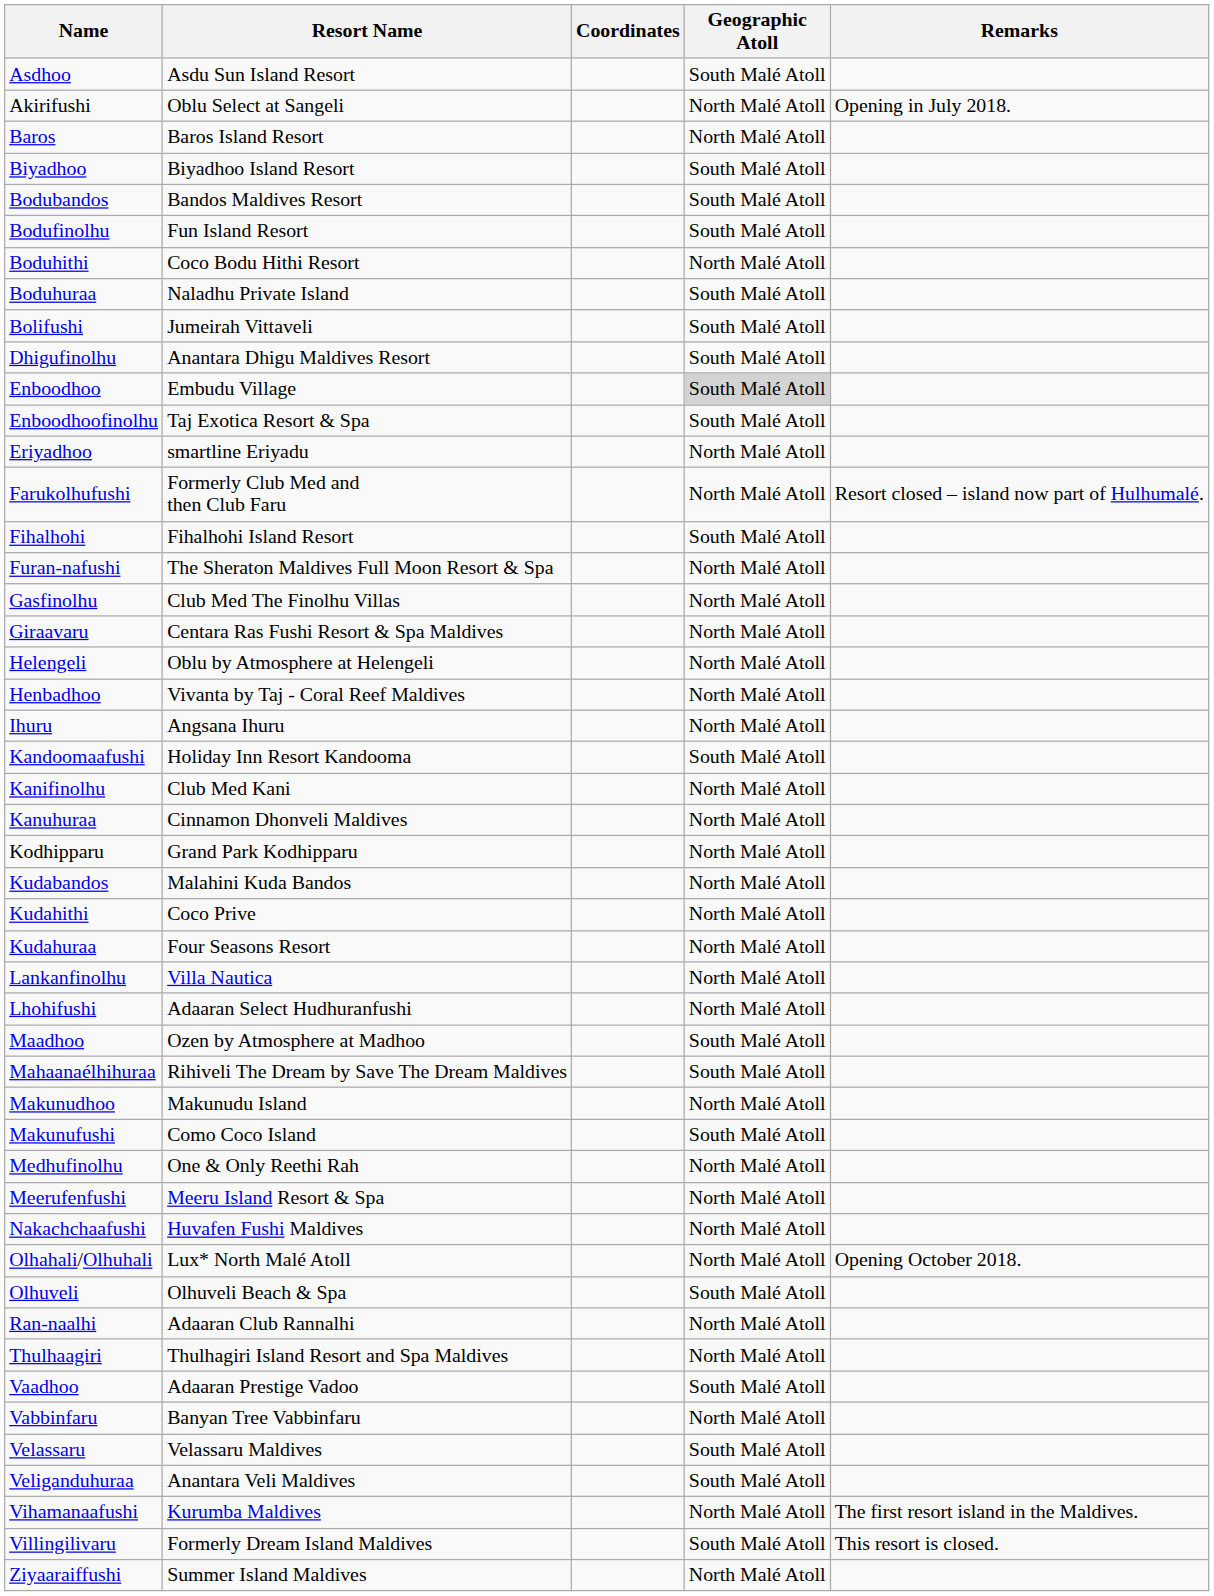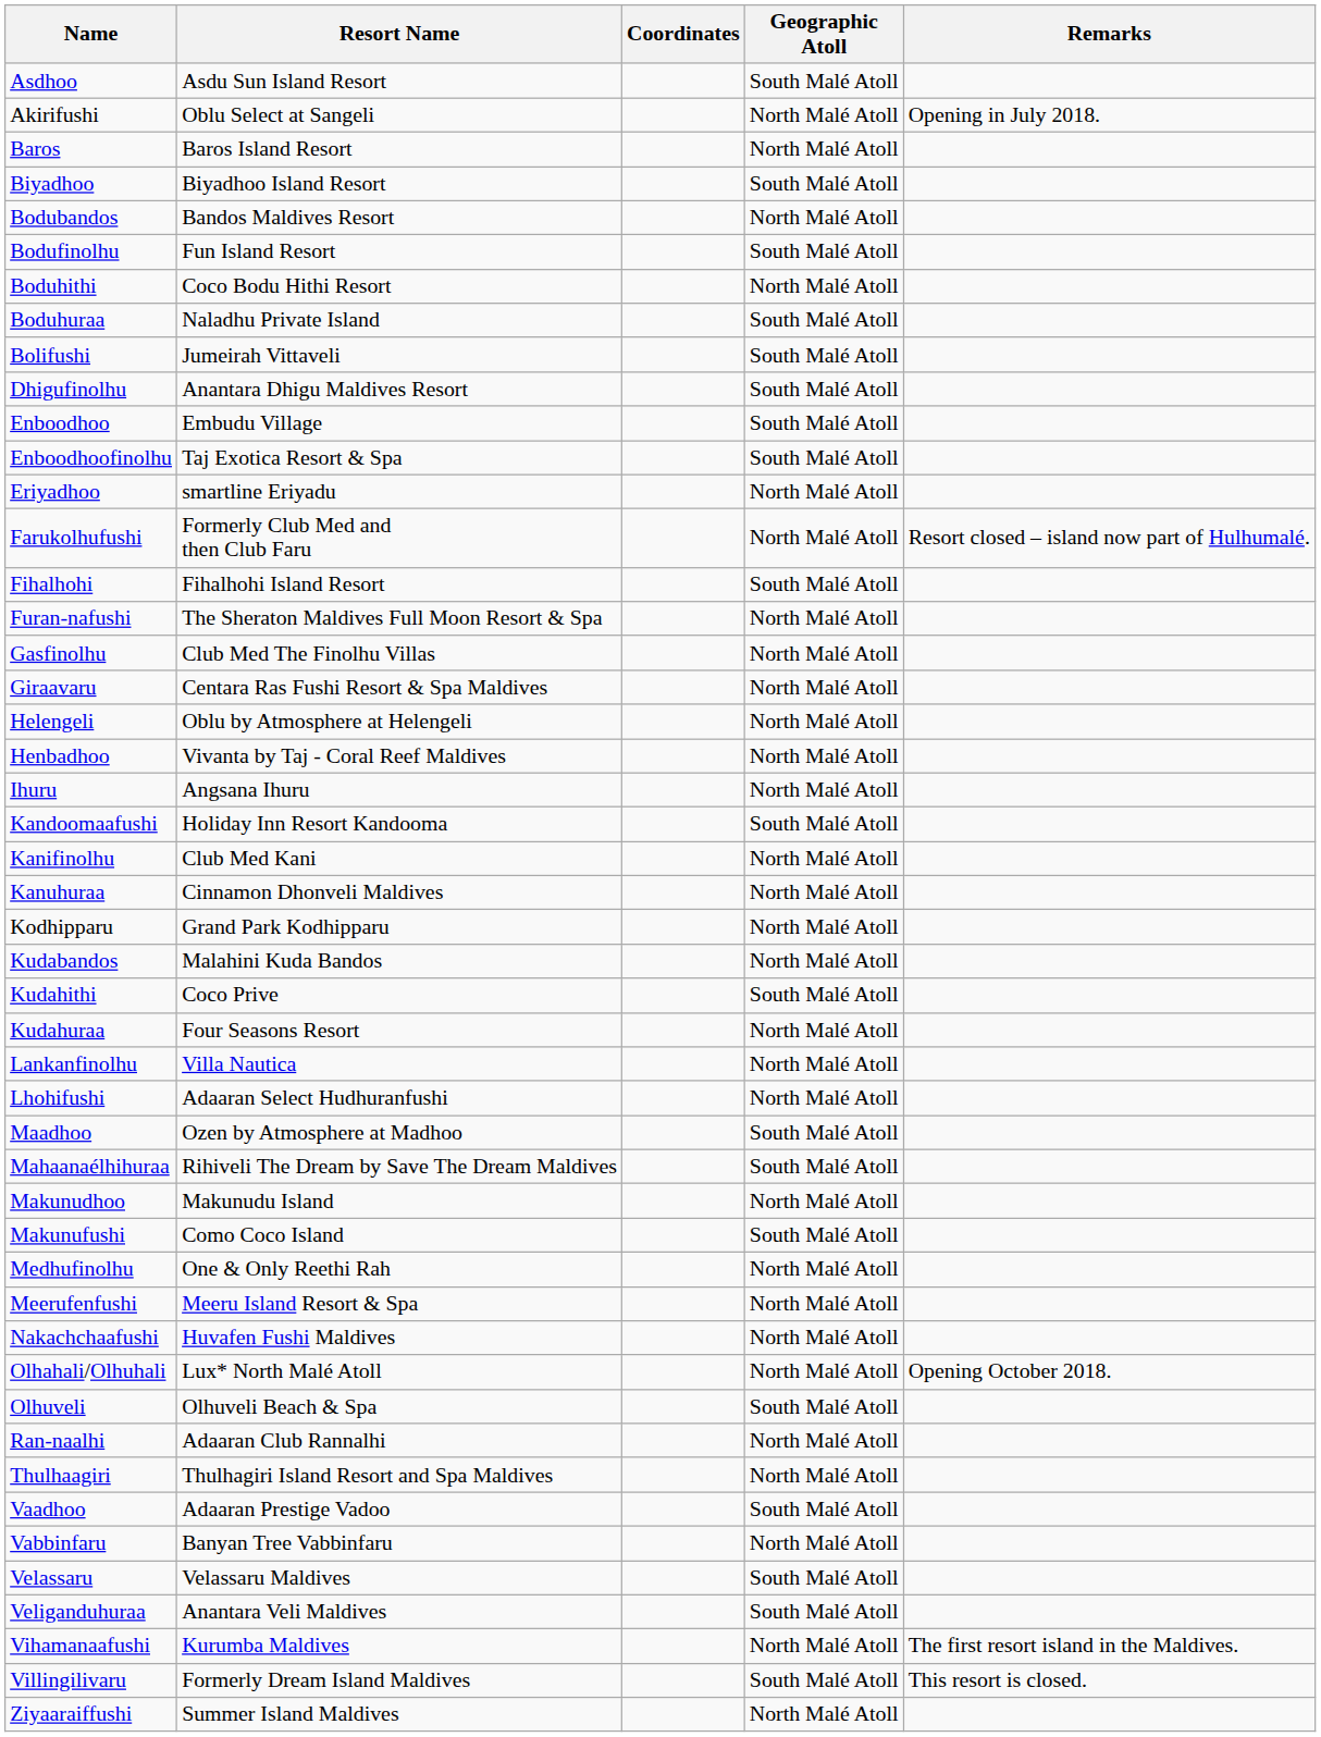 <table class="wikitable sortable">
 <tr>
 <th>Name</th>
 <th>Resort Name</th>
 <th>Coordinates</th>
 <th>Geographic<br>Atoll</th>
 <th>Remarks</th>
 </tr>
 <tr>
 <td><a href='#'>Asdhoo</a></td>
 <td>Asdu Sun Island Resort</td>
 <td></td>
 <td>South Malé Atoll</td>
 <td></td>
 </tr>
 <tr>
 <td>Akirifushi</td>
 <td>Oblu Select at Sangeli</td>
 <td></td>
 <td>North Malé Atoll</td>
 <td>Opening in July 2018.</td>
 </tr>
 <tr>
 <td><a href='#'>Baros</a></td>
 <td>Baros Island Resort</td>
 <td></td>
 <td>North Malé Atoll</td>
 <td></td>
 </tr>
 <tr>
 <td><a href='#'>Biyadhoo</a></td>
 <td>Biyadhoo Island Resort</td>
 <td></td>
 <td>South Malé Atoll</td>
 <td></td>
 </tr>
 <tr>
 <td><a href='#'>Bodubandos</a></td>
 <td>Bandos Maldives Resort</td>
 <td></td>
-<td>South Malé Atoll</td>
+<td>North Malé Atoll</td>
 <td></td>
 </tr>
 <tr>
 <td><a href='#'>Bodufinolhu</a></td>
 <td>Fun Island Resort</td>
 <td></td>
 <td>South Malé Atoll</td>
 <td></td>
 </tr>
 <tr>
 <td><a href='#'>Boduhithi</a></td>
 <td>Coco Bodu Hithi Resort</td>
 <td></td>
 <td>North Malé Atoll</td>
 <td></td>
 </tr>
 <tr>
 <td><a href='#'>Boduhuraa</a></td>
 <td>Naladhu Private Island</td>
 <td></td>
 <td>South Malé Atoll</td>
 <td></td>
 </tr>
 <tr>
 <td><a href='#'>Bolifushi</a></td>
 <td>Jumeirah Vittaveli</td>
 <td></td>
 <td>South Malé Atoll</td>
 <td></td>
 </tr>
 <tr>
 <td><a href='#'>Dhigufinolhu</a></td>
 <td>Anantara Dhigu Maldives Resort</td>
 <td></td>
 <td>South Malé Atoll</td>
 <td></td>
 </tr>
 <tr>
 <td><a href='#'>Enboodhoo</a></td>
 <td>Embudu Village</td>
 <td></td>
-<td style="background: lightgrey;">South Malé Atoll</td>
+<td>South Malé Atoll</td>
 <td></td>
 </tr>
 <tr>
 <td><a href='#'>Enboodhoofinolhu</a></td>
 <td>Taj Exotica Resort & Spa</td>
 <td></td>
 <td>South Malé Atoll</td>
 <td></td>
 </tr>
 <tr>
 <td><a href='#'>Eriyadhoo</a></td>
 <td>smartline Eriyadu</td>
 <td></td>
 <td>North Malé Atoll</td>
 <td></td>
 </tr>
 <tr>
 <td><a href='#'>Farukolhufushi</a></td>
 <td>Formerly Club Med and <br>then Club Faru</td>
 <td></td>
 <td>North Malé Atoll</td>
 <td>Resort closed – island now part of <a href='#'>Hulhumalé</a>.</td>
 </tr>
 <tr>
 <td><a href='#'>Fihalhohi</a></td>
 <td>Fihalhohi Island Resort</td>
 <td></td>
 <td>South Malé Atoll</td>
 <td></td>
 </tr>
 <tr>
 <td><a href='#'>Furan-nafushi</a></td>
 <td>The Sheraton Maldives Full Moon Resort & Spa</td>
 <td></td>
 <td>North Malé Atoll</td>
 <td></td>
 </tr>
 <tr>
 <td><a href='#'>Gasfinolhu</a></td>
 <td>Club Med The Finolhu Villas</td>
 <td></td>
 <td>North Malé Atoll</td>
 <td></td>
 </tr>
 <tr>
 <td><a href='#'>Giraavaru</a></td>
 <td>Centara Ras Fushi Resort & Spa Maldives</td>
 <td></td>
 <td>North Malé Atoll</td>
 <td></td>
 </tr>
 <tr>
 <td><a href='#'>Helengeli</a></td>
 <td>Oblu by Atmosphere at Helengeli</td>
 <td></td>
 <td>North Malé Atoll</td>
 <td></td>
 </tr>
 <tr>
 <td><a href='#'>Henbadhoo</a></td>
 <td>Vivanta by Taj - Coral Reef Maldives</td>
 <td></td>
 <td>North Malé Atoll</td>
 <td></td>
 </tr>
 <tr>
 <td><a href='#'>Ihuru</a></td>
 <td>Angsana Ihuru</td>
 <td></td>
 <td>North Malé Atoll</td>
 <td></td>
 </tr>
 <tr>
 <td><a href='#'>Kandoomaafushi</a></td>
 <td>Holiday Inn Resort Kandooma</td>
 <td></td>
 <td>South Malé Atoll</td>
 <td></td>
 </tr>
 <tr>
 <td><a href='#'>Kanifinolhu</a></td>
 <td>Club Med Kani</td>
 <td></td>
 <td>North Malé Atoll</td>
 <td></td>
 </tr>
 <tr>
 <td><a href='#'>Kanuhuraa</a></td>
 <td>Cinnamon Dhonveli Maldives</td>
 <td></td>
 <td>North Malé Atoll</td>
 <td></td>
 </tr>
 <tr>
 <td>Kodhipparu</td>
 <td>Grand Park Kodhipparu</td>
 <td></td>
 <td>North Malé Atoll</td>
 <td></td>
 </tr>
 <tr>
 <td><a href='#'>Kudabandos</a></td>
 <td>Malahini Kuda Bandos</td>
 <td></td>
 <td>North Malé Atoll</td>
 <td></td>
 </tr>
 <tr>
 <td><a href='#'>Kudahithi</a></td>
 <td>Coco Prive</td>
 <td></td>
-<td>North Malé Atoll</td>
+<td>South Malé Atoll</td>
 <td></td>
 </tr>
 <tr>
 <td><a href='#'>Kudahuraa</a></td>
 <td>Four Seasons Resort</td>
 <td></td>
 <td>North Malé Atoll</td>
 <td></td>
 </tr>
 <tr>
 <td><a href='#'>Lankanfinolhu</a></td>
 <td><a href='#'>Villa Nautica</a></td>
 <td></td>
 <td>North Malé Atoll</td>
 <td></td>
 </tr>
 <tr>
 <td><a href='#'>Lhohifushi</a></td>
 <td>Adaaran Select Hudhuranfushi</td>
 <td></td>
 <td>North Malé Atoll</td>
 <td></td>
 </tr>
 <tr>
 <td><a href='#'>Maadhoo</a></td>
 <td>Ozen by Atmosphere at Madhoo</td>
 <td></td>
 <td>South Malé Atoll</td>
 <td></td>
 </tr>
 <tr>
 <td><a href='#'>Mahaanaélhihuraa</a></td>
 <td>Rihiveli The Dream by Save The Dream Maldives</td>
 <td></td>
 <td>South Malé Atoll</td>
 <td></td>
 </tr>
 <tr>
 <td><a href='#'>Makunudhoo</a></td>
 <td>Makunudu Island</td>
 <td></td>
 <td>North Malé Atoll</td>
 <td></td>
 </tr>
 <tr>
 <td><a href='#'>Makunufushi</a></td>
 <td>Como Coco Island</td>
 <td></td>
 <td>South Malé Atoll</td>
 <td></td>
 </tr>
 <tr>
 <td><a href='#'>Medhufinolhu</a></td>
 <td>One & Only Reethi Rah</td>
 <td></td>
 <td>North Malé Atoll</td>
 <td></td>
 </tr>
 <tr>
 <td><a href='#'>Meerufenfushi</a></td>
 <td><a href='#'>Meeru Island</a> Resort & Spa</td>
 <td></td>
 <td>North Malé Atoll</td>
 <td></td>
 </tr>
 <tr>
 <td><a href='#'>Nakachchaafushi</a></td>
 <td><a href='#'>Huvafen Fushi</a> Maldives</td>
 <td></td>
 <td>North Malé Atoll</td>
 <td></td>
 </tr>
 <tr>
 <td><a href='#'>Olhahali</a>/<a href='#'>Olhuhali</a></td>
 <td>Lux* North Malé Atoll</td>
 <td></td>
 <td>North Malé Atoll</td>
 <td>Opening October 2018.</td>
 </tr>
 <tr>
 <td><a href='#'>Olhuveli</a></td>
 <td>Olhuveli Beach & Spa</td>
 <td></td>
 <td>South Malé Atoll</td>
 <td></td>
 </tr>
 <tr>
 <td><a href='#'>Ran-naalhi</a></td>
 <td>Adaaran Club Rannalhi</td>
 <td></td>
 <td>North Malé Atoll</td>
 <td></td>
 </tr>
 <tr>
 <td><a href='#'>Thulhaagiri</a></td>
 <td>Thulhagiri Island Resort and Spa Maldives</td>
 <td></td>
 <td>North Malé Atoll</td>
 <td></td>
 </tr>
 <tr>
 <td><a href='#'>Vaadhoo</a></td>
 <td>Adaaran Prestige Vadoo</td>
 <td></td>
 <td>South Malé Atoll</td>
 <td></td>
 </tr>
 <tr>
 <td><a href='#'>Vabbinfaru</a></td>
 <td>Banyan Tree Vabbinfaru</td>
 <td></td>
 <td>North Malé Atoll</td>
 <td></td>
 </tr>
 <tr>
 <td><a href='#'>Velassaru</a></td>
 <td>Velassaru Maldives</td>
 <td></td>
 <td>South Malé Atoll</td>
 <td></td>
 </tr>
 <tr>
 <td><a href='#'>Veliganduhuraa</a></td>
 <td>Anantara Veli Maldives</td>
 <td></td>
 <td>South Malé Atoll</td>
 <td></td>
 </tr>
 <tr>
 <td><a href='#'>Vihamanaafushi</a></td>
 <td><a href='#'>Kurumba Maldives</a></td>
 <td></td>
 <td>North Malé Atoll</td>
 <td>The first resort island in the Maldives.</td>
 </tr>
 <tr>
 <td><a href='#'>Villingilivaru</a></td>
 <td>Formerly Dream Island Maldives</td>
 <td></td>
 <td>South Malé Atoll</td>
 <td>This resort is closed.</td>
 </tr>
 <tr>
 <td><a href='#'>Ziyaaraiffushi</a></td>
 <td>Summer Island Maldives</td>
 <td></td>
 <td>North Malé Atoll</td>
 <td></td>
 </tr>
 </table>
